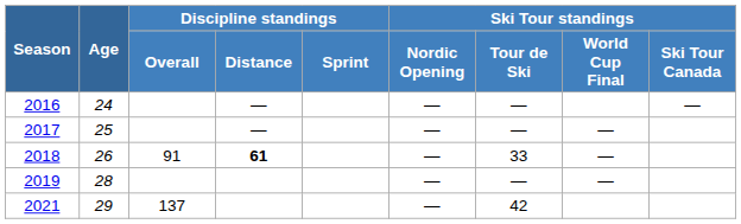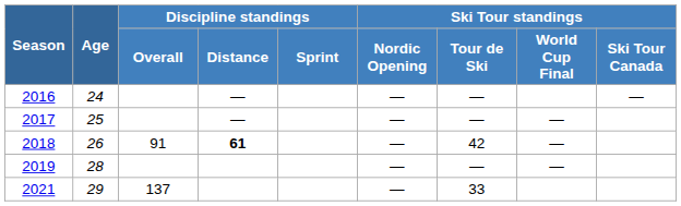 <table class="wikitable" style="font-size:95%; text-align:center; border:grey solid 1px; border-collapse:collapse; background:#ffffff;">
 <tr>
 <th style="background-color:#369; color:white; width:60px;" rowspan="2"> Season </th>
 <th style="background-color:#369; color:white; width:40px;" rowspan="2"> Age </th>
 <th style="background-color:#4180be; color:white;" colspan="3">Discipline standings</th>
 <th style="background-color:#4180be; color:white;" colspan="4">Ski Tour standings</th>
 </tr>
 <tr>
 <th style="background-color:#4180be; color:white; width:75px;">Overall</th>
 <th style="background-color:#4180be; color:white; width:75px;">Distance</th>
 <th style="background-color:#4180be; color:white; width:75px;">Sprint</th>
 <th style="background-color:#4180be; color:white; width:75px;">Nordic<br>Opening</th>
 <th style="background-color:#4180be; color:white; width:75px;">Tour de<br>Ski</th>
 <th style="background-color:#4180be; color:white; width:75px;">World Cup<br>Final</th>
 <th style="background-color:#4180be; color:white; width:75px;">Ski Tour<br>Canada</th>
 </tr>
 <tr>
 <td><a href='#'>2016</a></td>
 <td><em>24</em></td>
 <td></td>
 <td>—</td>
 <td></td>
 <td>—</td>
 <td>—</td>
 <td></td>
 <td>—</td>
 </tr>
 <tr>
 <td><a href='#'>2017</a></td>
 <td><em>25</em></td>
 <td></td>
 <td>—</td>
 <td></td>
 <td>—</td>
 <td>—</td>
 <td>—</td>
 <td></td>
 </tr>
 <tr>
 <td><a href='#'>2018</a></td>
 <td><em>26</em></td>
 <td>91</td>
 <td><strong>61</strong></td>
 <td></td>
 <td>—</td>
-<td>33</td>
+<td>42</td>
 <td>—</td>
 <td></td>
 </tr>
 <tr>
 <td><a href='#'>2019</a></td>
 <td><em>28</em></td>
 <td></td>
 <td></td>
 <td></td>
 <td>—</td>
 <td>—</td>
 <td>—</td>
 <td></td>
 </tr>
 <tr>
 <td><a href='#'>2021</a></td>
 <td><em>29</em></td>
 <td>137</td>
 <td></td>
 <td></td>
 <td>—</td>
-<td>42</td>
+<td>33</td>
 <td></td>
 <td></td>
 </tr>
 </table>
